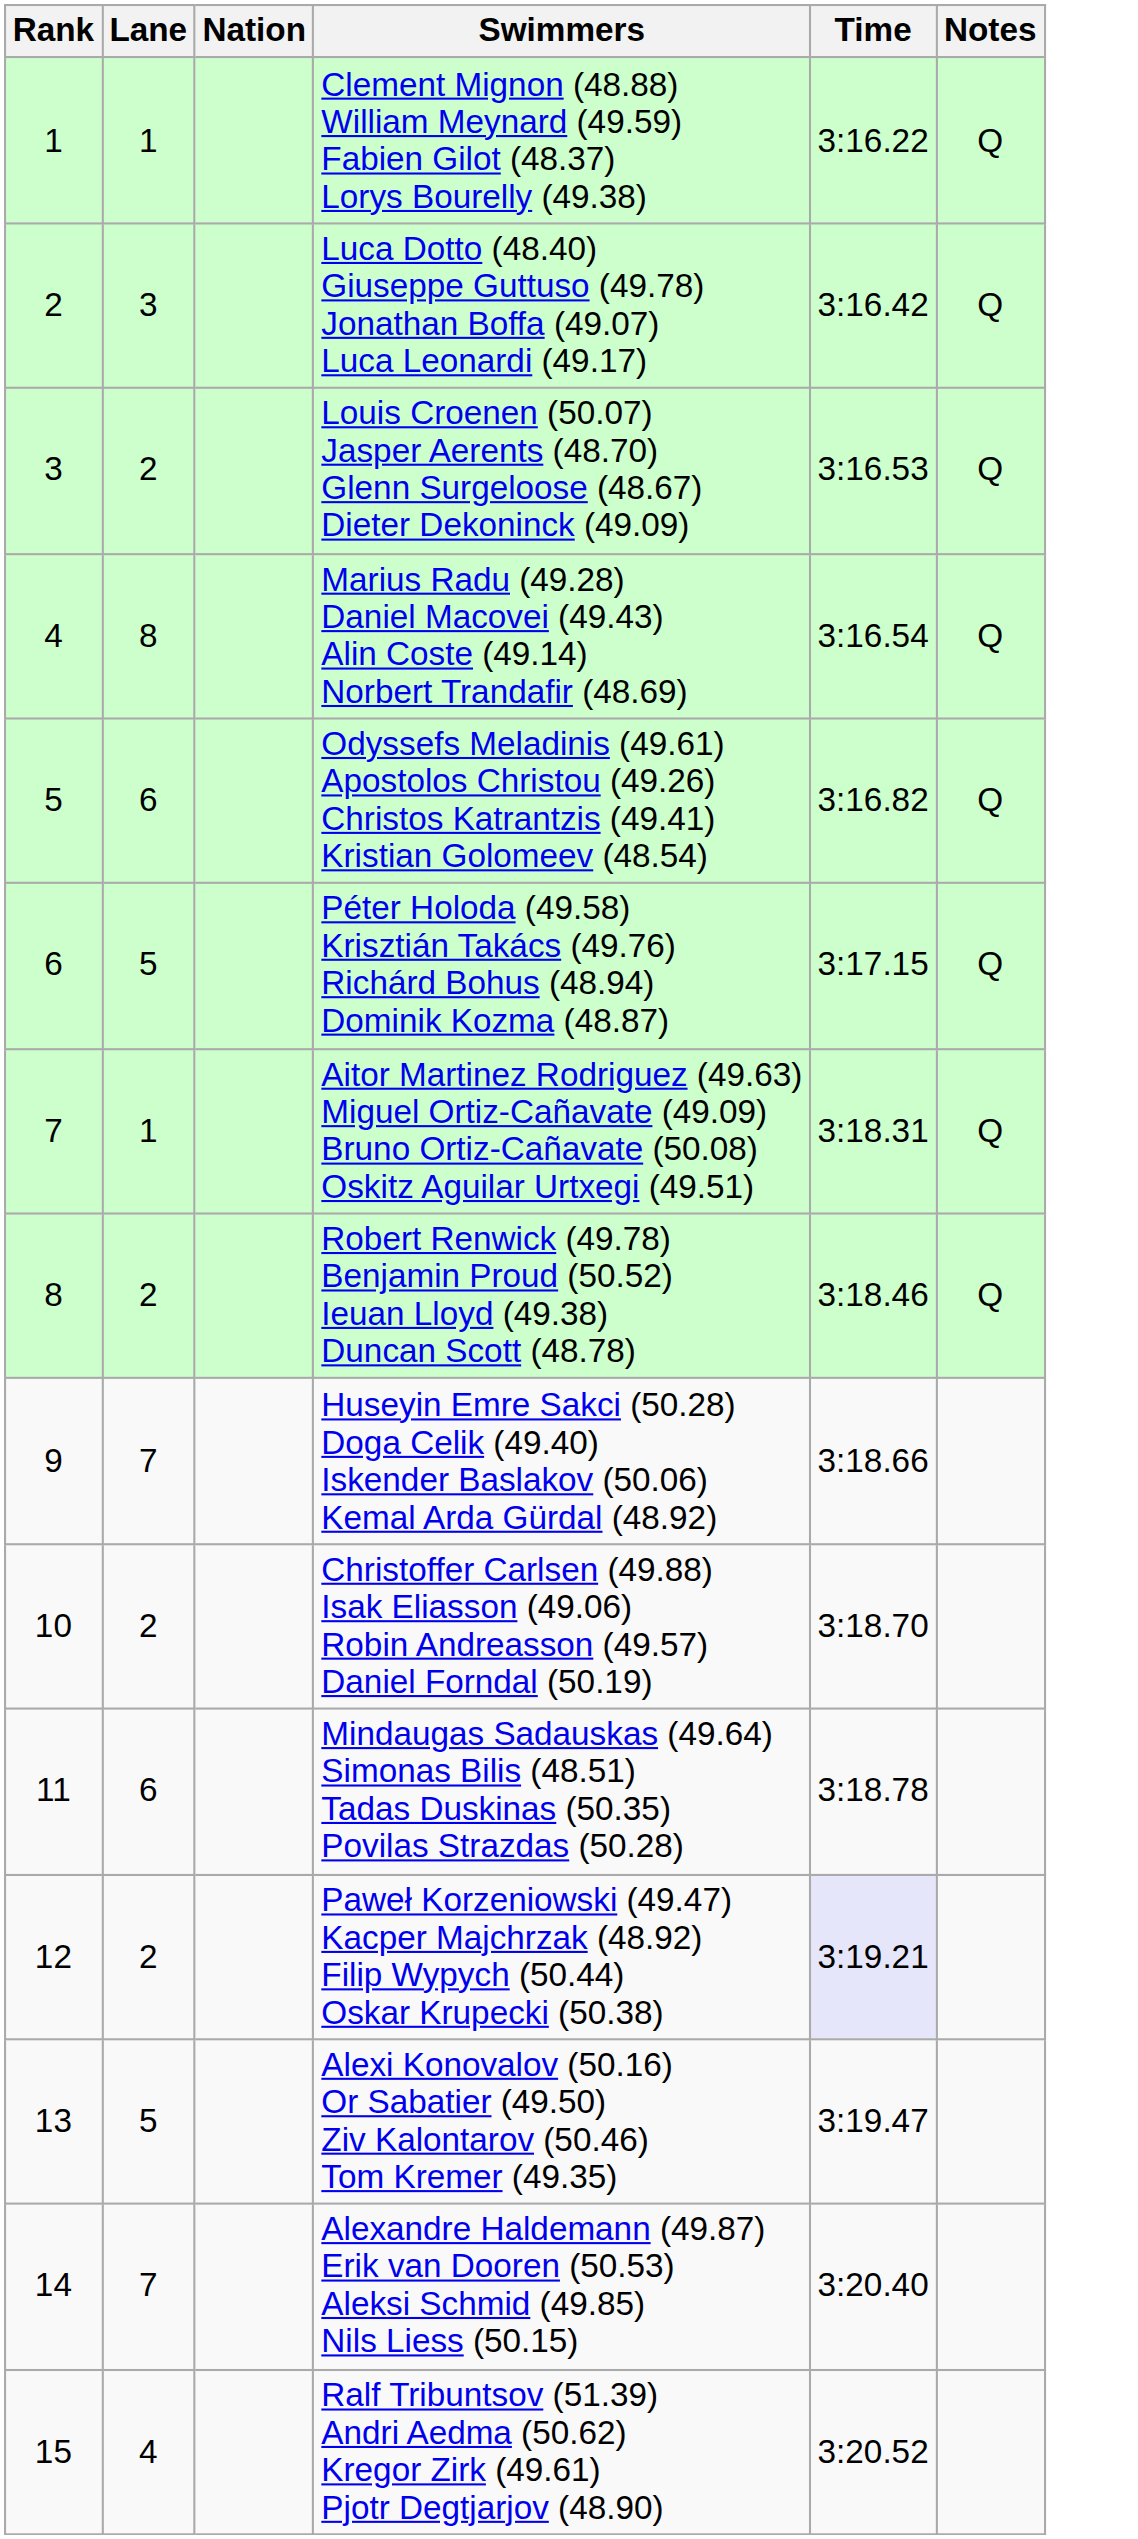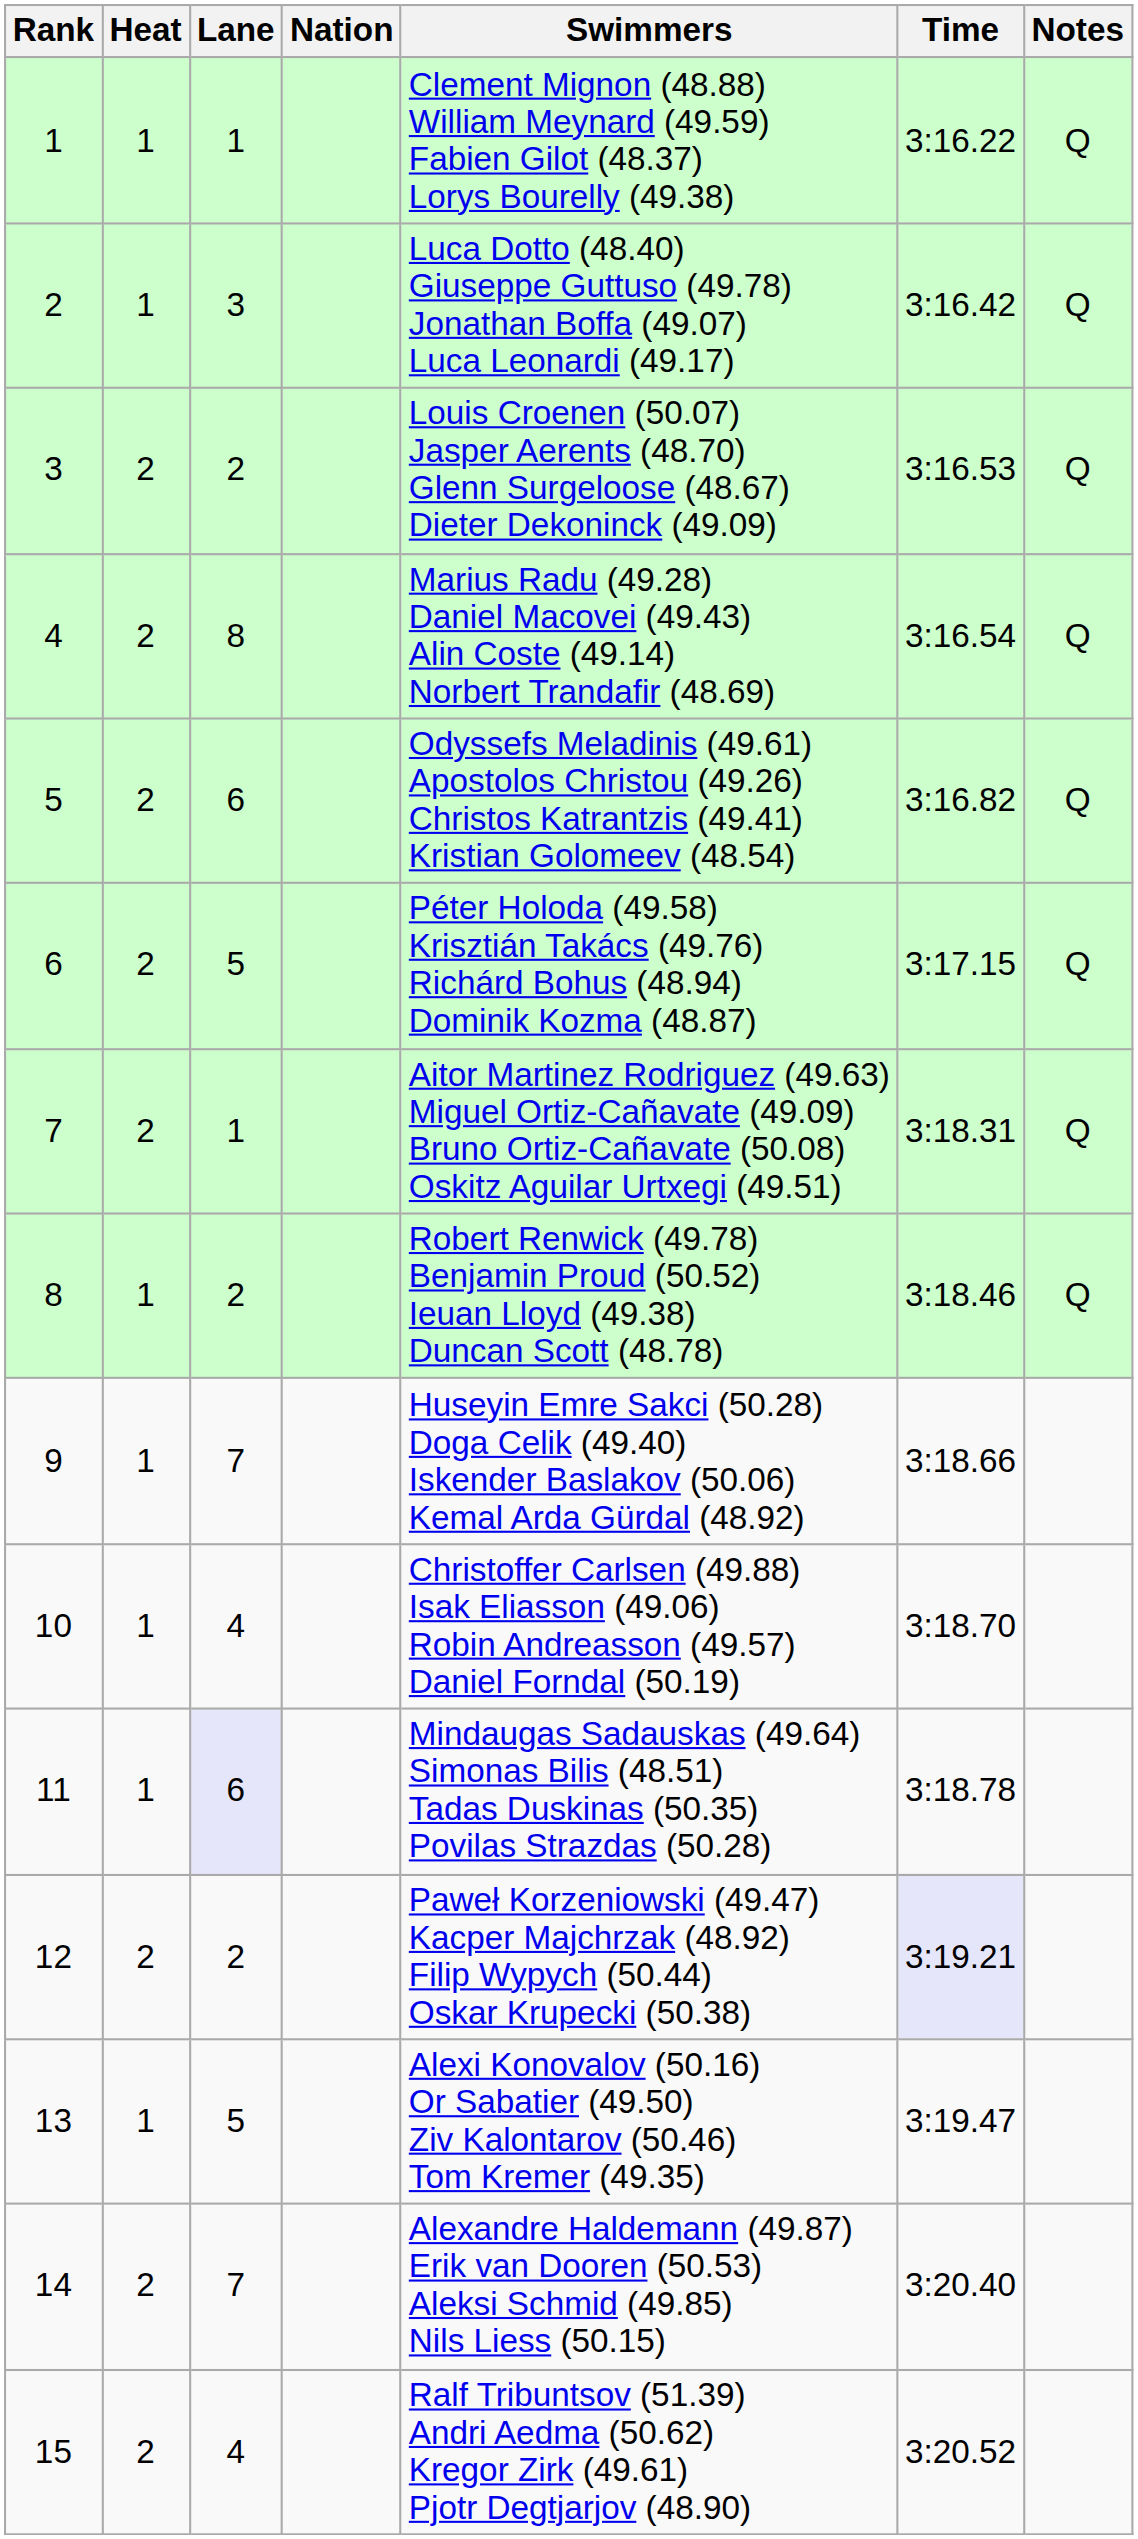 <table class="wikitable sortable" style="text-align:center">
 <tr>
 <th>Rank</th>
+<th>Heat</th>
 <th>Lane</th>
 <th>Nation</th>
 <th>Swimmers</th>
 <th>Time</th>
 <th>Notes</th>
 </tr>
 <tr bgcolor=ccffcc>
 <td>1</td>
 <td>1</td>
+<td>1</td>
 <td align=left></td>
 <td align=left><a href='#'>Clement Mignon</a> (48.88)<br><a href='#'>William Meynard</a> (49.59)<br><a href='#'>Fabien Gilot</a> (48.37)<br><a href='#'>Lorys Bourelly</a> (49.38)</td>
 <td>3:16.22</td>
 <td>Q</td>
 </tr>
 <tr bgcolor=ccffcc>
 <td>2</td>
+<td>1</td>
 <td>3</td>
 <td align=left></td>
 <td align=left><a href='#'>Luca Dotto</a> (48.40)<br><a href='#'>Giuseppe Guttuso</a> (49.78)<br><a href='#'>Jonathan Boffa</a> (49.07)<br><a href='#'>Luca Leonardi</a> (49.17)</td>
 <td>3:16.42</td>
 <td>Q</td>
 </tr>
 <tr bgcolor=ccffcc>
 <td>3</td>
 <td>2</td>
+<td>2</td>
 <td align=left></td>
 <td align=left><a href='#'>Louis Croenen</a> (50.07)<br><a href='#'>Jasper Aerents</a> (48.70)<br><a href='#'>Glenn Surgeloose</a> (48.67)<br><a href='#'>Dieter Dekoninck</a> (49.09)</td>
 <td>3:16.53</td>
 <td>Q</td>
 </tr>
 <tr bgcolor=ccffcc>
 <td>4</td>
+<td>2</td>
 <td>8</td>
 <td align=left></td>
 <td align=left><a href='#'>Marius Radu</a> (49.28)<br><a href='#'>Daniel Macovei</a> (49.43)<br><a href='#'>Alin Coste</a> (49.14)<br><a href='#'>Norbert Trandafir</a> (48.69)</td>
 <td>3:16.54</td>
 <td>Q</td>
 </tr>
 <tr bgcolor=ccffcc>
 <td>5</td>
+<td>2</td>
 <td>6</td>
 <td align=left></td>
 <td align=left><a href='#'>Odyssefs Meladinis</a> (49.61)<br><a href='#'>Apostolos Christou</a> (49.26)<br><a href='#'>Christos Katrantzis</a> (49.41)<br><a href='#'>Kristian Golomeev</a> (48.54)</td>
 <td>3:16.82</td>
 <td>Q</td>
 </tr>
 <tr bgcolor=ccffcc>
 <td>6</td>
+<td>2</td>
 <td>5</td>
 <td align=left></td>
 <td align=left><a href='#'>Péter Holoda</a> (49.58)<br><a href='#'>Krisztián Takács</a> (49.76)<br><a href='#'>Richárd Bohus</a> (48.94)<br><a href='#'>Dominik Kozma</a> (48.87)</td>
 <td>3:17.15</td>
 <td>Q</td>
 </tr>
 <tr bgcolor=ccffcc>
 <td>7</td>
+<td>2</td>
 <td>1</td>
 <td align=left></td>
 <td align=left><a href='#'>Aitor Martinez Rodriguez</a> (49.63)<br><a href='#'>Miguel Ortiz-Cañavate</a> (49.09)<br><a href='#'>Bruno Ortiz-Cañavate</a> (50.08)<br><a href='#'>Oskitz Aguilar Urtxegi</a> (49.51)</td>
 <td>3:18.31</td>
 <td>Q</td>
 </tr>
 <tr bgcolor=ccffcc>
 <td>8</td>
+<td>1</td>
 <td>2</td>
 <td align=left></td>
 <td align=left><a href='#'>Robert Renwick</a> (49.78)<br><a href='#'>Benjamin Proud</a> (50.52)<br><a href='#'>Ieuan Lloyd</a> (49.38)<br><a href='#'>Duncan Scott</a> (48.78)</td>
 <td>3:18.46</td>
 <td>Q</td>
 </tr>
 <tr>
 <td>9</td>
+<td>1</td>
 <td>7</td>
 <td align=left></td>
 <td align=left><a href='#'>Huseyin Emre Sakci</a> (50.28)<br><a href='#'>Doga Celik</a> (49.40)<br><a href='#'>Iskender Baslakov</a> (50.06)<br><a href='#'>Kemal Arda Gürdal</a> (48.92)</td>
 <td>3:18.66</td>
 <td></td>
 </tr>
 <tr>
 <td>10</td>
-<td>2</td>
+<td>1</td>
+<td>4</td>
 <td align=left></td>
 <td align=left><a href='#'>Christoffer Carlsen</a> (49.88)<br><a href='#'>Isak Eliasson</a> (49.06)<br><a href='#'>Robin Andreasson</a> (49.57)<br><a href='#'>Daniel Forndal</a> (50.19)</td>
 <td>3:18.70</td>
 <td></td>
 </tr>
 <tr>
 <td>11</td>
-<td>6</td>
+<td>1</td>
+<td style="background: lavender;">6</td>
 <td align=left></td>
 <td align=left><a href='#'>Mindaugas Sadauskas</a> (49.64)<br><a href='#'>Simonas Bilis</a> (48.51)<br><a href='#'>Tadas Duskinas</a> (50.35)<br><a href='#'>Povilas Strazdas</a> (50.28)</td>
 <td>3:18.78</td>
 <td></td>
 </tr>
 <tr>
 <td>12</td>
 <td>2</td>
+<td>2</td>
 <td align=left></td>
 <td align=left><a href='#'>Paweł Korzeniowski</a> (49.47) <br><a href='#'>Kacper Majchrzak</a> (48.92)<br><a href='#'>Filip Wypych</a> (50.44)<br><a href='#'>Oskar Krupecki</a> (50.38)</td>
 <td style="background: lavender;">3:19.21</td>
 <td></td>
 </tr>
 <tr>
 <td>13</td>
+<td>1</td>
 <td>5</td>
 <td align=left></td>
 <td align=left><a href='#'>Alexi Konovalov</a> (50.16)<br><a href='#'>Or Sabatier</a> (49.50)<br><a href='#'>Ziv Kalontarov</a> (50.46)<br><a href='#'>Tom Kremer</a> (49.35)</td>
 <td>3:19.47</td>
 <td></td>
 </tr>
 <tr>
 <td>14</td>
+<td>2</td>
 <td>7</td>
 <td align=left></td>
 <td align=left><a href='#'>Alexandre Haldemann</a> (49.87)<br><a href='#'>Erik van Dooren</a> (50.53)<br><a href='#'>Aleksi Schmid</a> (49.85)<br><a href='#'>Nils Liess</a> (50.15)</td>
 <td>3:20.40</td>
 <td></td>
 </tr>
 <tr>
 <td>15</td>
+<td>2</td>
 <td>4</td>
 <td align=left></td>
 <td align=left><a href='#'>Ralf Tribuntsov</a> (51.39)<br><a href='#'>Andri Aedma</a> (50.62)<br><a href='#'>Kregor Zirk</a> (49.61)<br><a href='#'>Pjotr Degtjarjov</a> (48.90)</td>
 <td>3:20.52</td>
 <td></td>
 </tr>
 </table>
